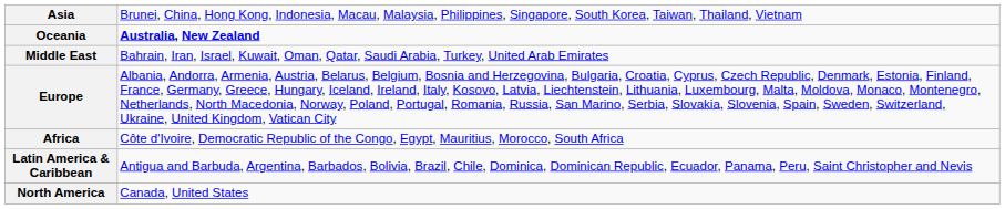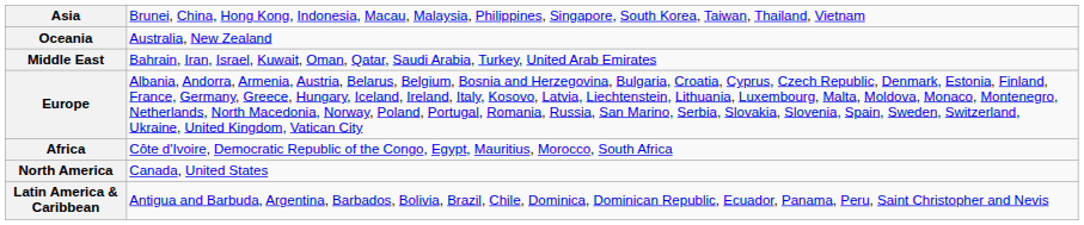 <table class="wikitable">
 <tr>
 <th style="width: 100pt;">Asia</th>
 <td><a href='#'>Brunei</a>, <a href='#'>China</a>, <a href='#'>Hong Kong</a>, <a href='#'>Indonesia</a>, <a href='#'>Macau</a>, <a href='#'>Malaysia</a>, <a href='#'>Philippines</a>, <a href='#'>Singapore</a>, <a href='#'>South Korea</a>, <a href='#'>Taiwan</a>, <a href='#'>Thailand</a>, <a href='#'>Vietnam</a></td>
 </tr>
 <tr>
 <th>Oceania</th>
-<td><strong><a href='#'>Australia</a>, <a href='#'>New Zealand</a></strong></td>
+<td><a href='#'>Australia</a>, <a href='#'>New Zealand</a></td>
 </tr>
 <tr>
 <th>Middle East</th>
 <td><a href='#'>Bahrain</a>, <a href='#'>Iran</a>, <a href='#'>Israel</a>, <a href='#'>Kuwait</a>, <a href='#'>Oman</a>, <a href='#'>Qatar</a>, <a href='#'>Saudi Arabia</a>, <a href='#'>Turkey</a>, <a href='#'>United Arab Emirates</a></td>
 </tr>
 <tr>
 <th>Europe</th>
 <td><a href='#'>Albania</a>, <a href='#'>Andorra</a>, <a href='#'>Armenia</a>, <a href='#'>Austria</a>, <a href='#'>Belarus</a>, <a href='#'>Belgium</a>, <a href='#'>Bosnia and Herzegovina</a>, <a href='#'>Bulgaria</a>, <a href='#'>Croatia</a>, <a href='#'>Cyprus</a>, <a href='#'>Czech Republic</a>, <a href='#'>Denmark</a>, <a href='#'>Estonia</a>, <a href='#'>Finland</a>, <a href='#'>France</a>, <a href='#'>Germany</a>, <a href='#'>Greece</a>, <a href='#'>Hungary</a>, <a href='#'>Iceland</a>, <a href='#'>Ireland</a>, <a href='#'>Italy</a>, <a href='#'>Kosovo</a>, <a href='#'>Latvia</a>, <a href='#'>Liechtenstein</a>, <a href='#'>Lithuania</a>, <a href='#'>Luxembourg</a>, <a href='#'>Malta</a>, <a href='#'>Moldova</a>, <a href='#'>Monaco</a>, <a href='#'>Montenegro</a>, <a href='#'>Netherlands</a>, <a href='#'>North Macedonia</a>, <a href='#'>Norway</a>, <a href='#'>Poland</a>, <a href='#'>Portugal</a>, <a href='#'>Romania</a>, <a href='#'>Russia</a>, <a href='#'>San Marino</a>, <a href='#'>Serbia</a>, <a href='#'>Slovakia</a>, <a href='#'>Slovenia</a>, <a href='#'>Spain</a>, <a href='#'>Sweden</a>, <a href='#'>Switzerland</a>, <a href='#'>Ukraine</a>, <a href='#'>United Kingdom</a>, <a href='#'>Vatican City</a></td>
 </tr>
 <tr>
 <th>Africa</th>
 <td><a href='#'>Côte d'Ivoire</a>, <a href='#'>Democratic Republic of the Congo</a>, <a href='#'>Egypt</a>, <a href='#'>Mauritius</a>, <a href='#'>Morocco</a>, <a href='#'>South Africa</a></td>
 </tr>
 <tr>
+<th>North America</th>
+<td><a href='#'>Canada</a>, <a href='#'>United States</a></td>
+</tr>
+<tr>
 <th>Latin America & Caribbean</th>
 <td><a href='#'>Antigua and Barbuda</a>, <a href='#'>Argentina</a>, <a href='#'>Barbados</a>, <a href='#'>Bolivia</a>, <a href='#'>Brazil</a>, <a href='#'>Chile</a>, <a href='#'>Dominica</a>, <a href='#'>Dominican Republic</a>, <a href='#'>Ecuador</a>, <a href='#'>Panama</a>, <a href='#'>Peru</a>, <a href='#'>Saint Christopher and Nevis</a></td>
 </tr>
-<tr>
-<th>North America</th>
-<td><a href='#'>Canada</a>, <a href='#'>United States</a></td>
-</tr>
 </table>
